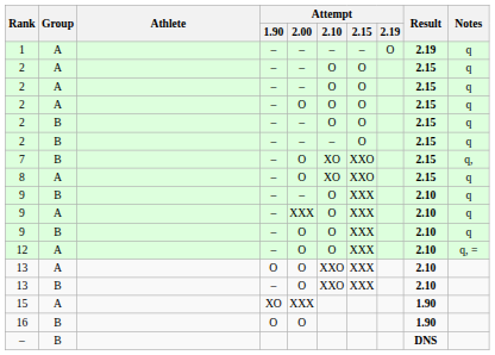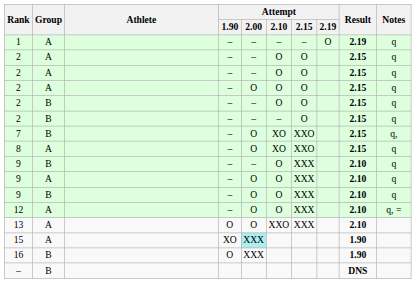 <table class="wikitable" style="text-align:center">
 <tr>
 <th rowspan=2 width=40>Rank</th>
 <th rowspan=2 width=40>Group</th>
 <th rowspan=2 width=250>Athlete</th>
 <th colspan=5>Attempt</th>
 <th rowspan=2 width=55>Result</th>
 <th rowspan=2 width=50>Notes</th>
 </tr>
 <tr>
 <th width=30>1.90</th>
 <th width=30>2.00</th>
 <th width=30>2.10</th>
 <th width=30>2.15</th>
 <th width=30>2.19</th>
 </tr>
 <tr bgcolor=ddffdd>
 <td>1</td>
 <td>A</td>
 <td align=left></td>
 <td>–</td>
 <td>–</td>
 <td>–</td>
 <td>–</td>
 <td>O</td>
 <td><strong>2.19</strong></td>
 <td>q</td>
 </tr>
 <tr bgcolor=ddffdd>
 <td>2</td>
 <td>A</td>
 <td align=left></td>
 <td>–</td>
 <td>–</td>
 <td>O</td>
 <td>O</td>
 <td></td>
 <td><strong>2.15</strong></td>
 <td>q</td>
 </tr>
 <tr bgcolor=ddffdd>
 <td>2</td>
 <td>A</td>
 <td align=left></td>
 <td>–</td>
 <td>–</td>
 <td>O</td>
 <td>O</td>
 <td></td>
 <td><strong>2.15</strong></td>
 <td>q</td>
 </tr>
 <tr bgcolor=ddffdd>
 <td>2</td>
 <td>A</td>
 <td align=left></td>
 <td>–</td>
 <td>O</td>
 <td>O</td>
 <td>O</td>
 <td></td>
 <td><strong>2.15</strong></td>
 <td>q</td>
 </tr>
 <tr bgcolor=ddffdd>
 <td>2</td>
 <td>B</td>
 <td align=left></td>
 <td>–</td>
 <td>–</td>
 <td>O</td>
 <td>O</td>
 <td></td>
 <td><strong>2.15</strong></td>
 <td>q</td>
 </tr>
 <tr bgcolor=ddffdd>
 <td>2</td>
 <td>B</td>
 <td align=left></td>
 <td>–</td>
 <td>–</td>
 <td>–</td>
 <td>O</td>
 <td></td>
 <td><strong>2.15</strong></td>
 <td>q</td>
 </tr>
 <tr bgcolor=ddffdd>
 <td>7</td>
 <td>B</td>
 <td align=left></td>
 <td>–</td>
 <td>O</td>
 <td>XO</td>
 <td>XXO</td>
 <td></td>
 <td><strong>2.15</strong></td>
 <td>q, </td>
 </tr>
 <tr bgcolor=ddffdd>
 <td>8</td>
 <td>A</td>
 <td align=left></td>
 <td>–</td>
 <td>O</td>
 <td>XO</td>
 <td>XXO</td>
 <td></td>
 <td><strong>2.15</strong></td>
 <td>q</td>
 </tr>
 <tr bgcolor=ddffdd>
 <td>9</td>
 <td>B</td>
 <td align=left></td>
 <td>–</td>
 <td>–</td>
 <td>O</td>
 <td>XXX</td>
 <td></td>
 <td><strong>2.10</strong></td>
 <td>q</td>
 </tr>
 <tr bgcolor=ddffdd>
 <td>9</td>
 <td>A</td>
 <td align=left></td>
 <td>–</td>
-<td>XXX</td>
+<td>O</td>
 <td>O</td>
 <td>XXX</td>
 <td></td>
 <td><strong>2.10</strong></td>
 <td>q</td>
 </tr>
 <tr bgcolor=ddffdd>
 <td>9</td>
 <td>B</td>
 <td align=left></td>
 <td>–</td>
 <td>O</td>
 <td>O</td>
 <td>XXX</td>
 <td></td>
 <td><strong>2.10</strong></td>
 <td>q</td>
 </tr>
 <tr bgcolor=ddffdd>
 <td>12</td>
 <td>A</td>
 <td align=left></td>
 <td>–</td>
 <td>O</td>
 <td>O</td>
 <td>XXX</td>
 <td></td>
 <td><strong>2.10</strong></td>
 <td>q, =</td>
 </tr>
 <tr>
 <td>13</td>
 <td>A</td>
 <td align=left></td>
 <td>O</td>
 <td>O</td>
 <td>XXO</td>
 <td>XXX</td>
 <td></td>
 <td><strong>2.10</strong></td>
 <td></td>
 </tr>
 <tr>
-<td>13</td>
-<td>B</td>
-<td align=left></td>
-<td>–</td>
-<td>O</td>
-<td>XXO</td>
-<td>XXX</td>
-<td></td>
-<td><strong>2.10</strong></td>
-<td></td>
-</tr>
-<tr>
 <td>15</td>
 <td>A</td>
 <td align=left></td>
 <td>XO</td>
-<td>XXX</td>
+<td style="background: paleturquoise;">XXX</td>
 <td></td>
 <td></td>
 <td></td>
 <td><strong>1.90</strong></td>
 <td></td>
 </tr>
 <tr>
 <td>16</td>
 <td>B</td>
 <td align=left></td>
 <td>O</td>
-<td>O</td>
+<td>XXX</td>
 <td></td>
 <td></td>
 <td></td>
 <td><strong>1.90</strong></td>
 <td></td>
 </tr>
 <tr>
 <td>–</td>
 <td>B</td>
 <td align=left></td>
 <td></td>
 <td></td>
 <td></td>
 <td></td>
 <td></td>
 <td><strong>DNS</strong></td>
 <td></td>
 </tr>
 </table>
